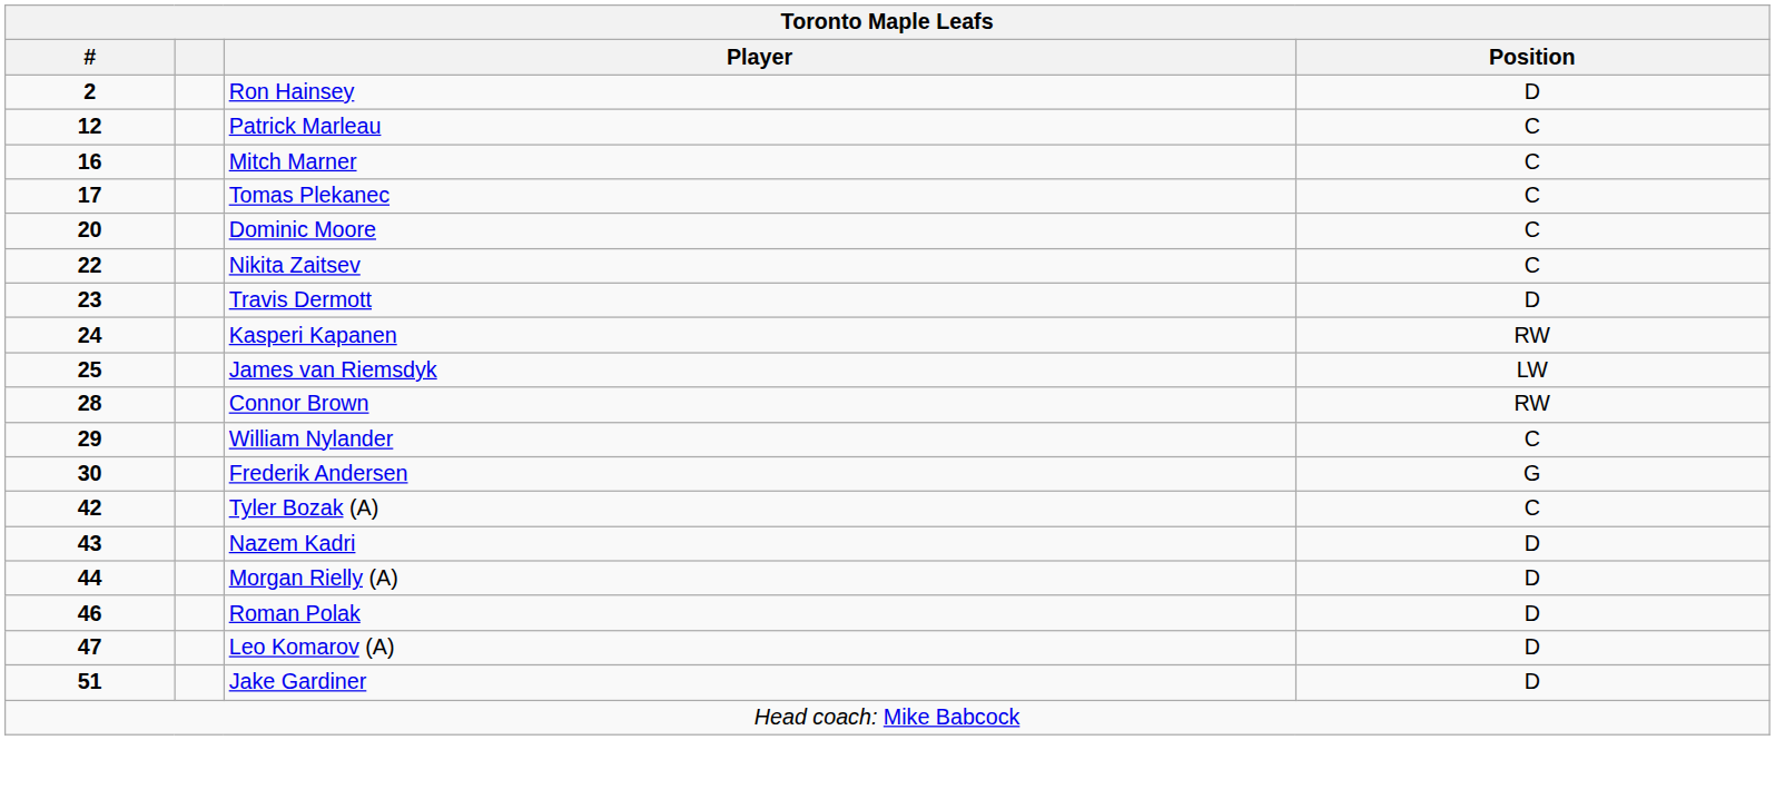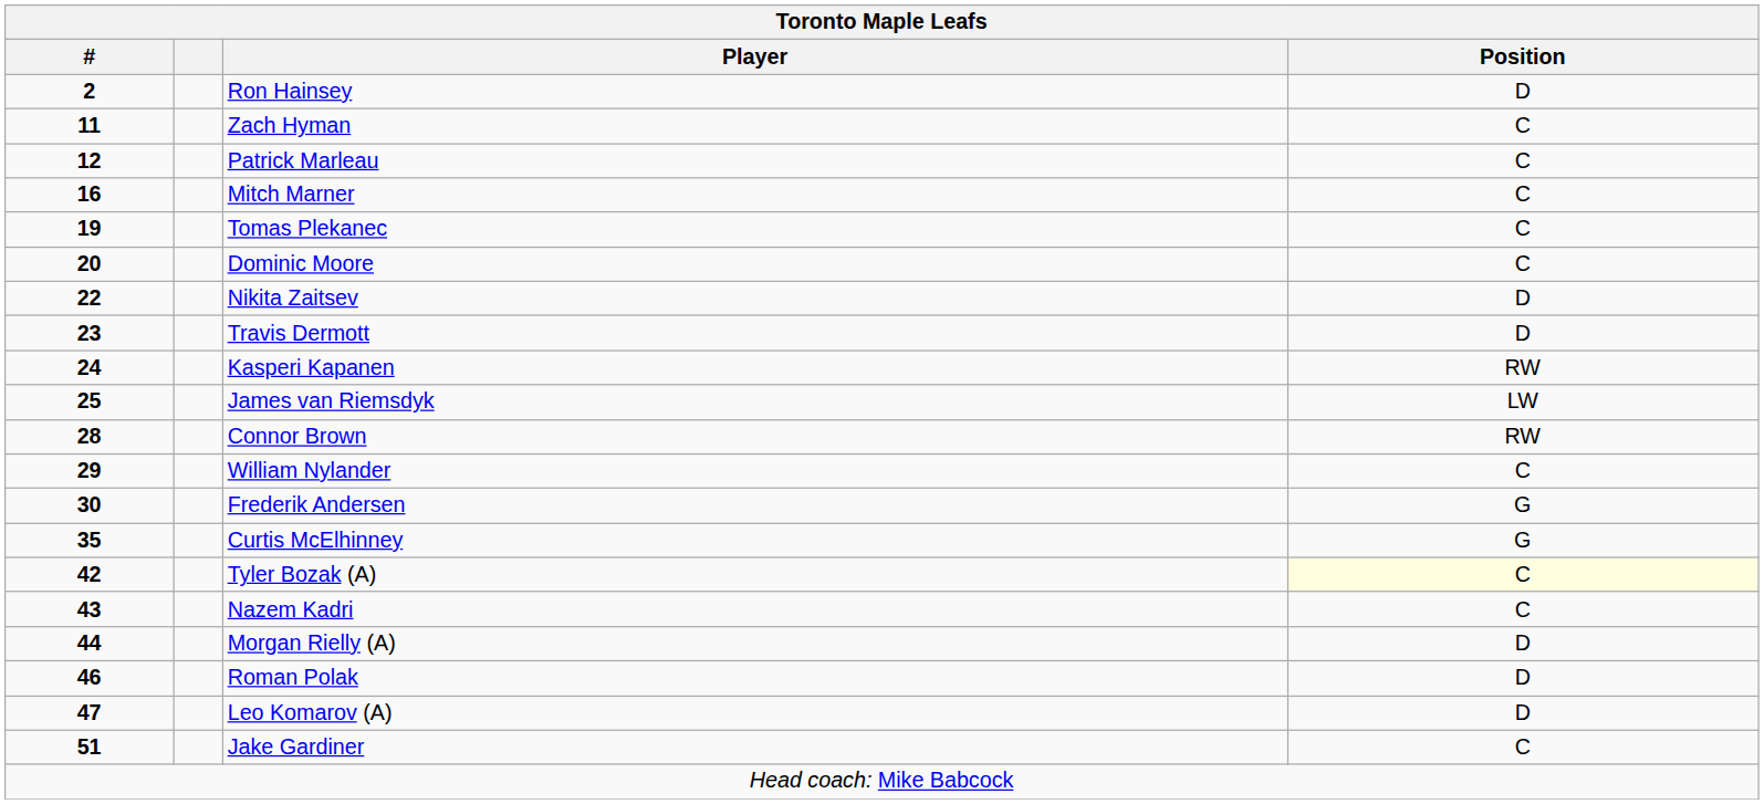 <table class="wikitable" style="width:65%; text-align:center;">
 <tr>
 <th colspan=4>Toronto Maple Leafs</th>
 </tr>
 <tr>
 <th>#</th>
 <th></th>
 <th>Player</th>
 <th>Position</th>
 </tr>
 <tr>
 <td><strong>2</strong></td>
 <td align=center></td>
 <td align=left><a href='#'>Ron Hainsey</a></td>
 <td>D</td>
 </tr>
 <tr>
+<td><strong>11</strong></td>
+<td align=center></td>
+<td align=left><a href='#'>Zach Hyman</a></td>
+<td>C</td>
+</tr>
+<tr>
 <td><strong>12</strong></td>
 <td align=center></td>
 <td align=left><a href='#'>Patrick Marleau</a></td>
 <td>C</td>
 </tr>
 <tr>
 <td><strong>16</strong></td>
 <td align=center></td>
 <td align=left><a href='#'>Mitch Marner</a></td>
 <td>C</td>
 </tr>
 <tr>
-<td><strong>17</strong></td>
+<td><strong>19</strong></td>
 <td align=center></td>
 <td align=left><a href='#'>Tomas Plekanec</a></td>
 <td>C</td>
 </tr>
 <tr>
 <td><strong>20</strong></td>
 <td align=center></td>
 <td align=left><a href='#'>Dominic Moore</a></td>
 <td>C</td>
 </tr>
 <tr>
 <td><strong>22</strong></td>
 <td align=center></td>
 <td align=left><a href='#'>Nikita Zaitsev</a></td>
-<td>C</td>
+<td>D</td>
 </tr>
 <tr>
 <td><strong>23</strong></td>
 <td align=center></td>
 <td align=left><a href='#'>Travis Dermott</a></td>
 <td>D</td>
 </tr>
 <tr>
 <td><strong>24</strong></td>
 <td align=center></td>
 <td align=left><a href='#'>Kasperi Kapanen</a></td>
 <td>RW</td>
 </tr>
 <tr>
 <td><strong>25</strong></td>
 <td align=center></td>
 <td align=left><a href='#'>James van Riemsdyk</a></td>
 <td>LW</td>
 </tr>
 <tr>
 <td><strong>28</strong></td>
 <td align=center></td>
 <td align=left><a href='#'>Connor Brown</a></td>
 <td>RW</td>
 </tr>
 <tr>
 <td><strong>29</strong></td>
 <td align=center></td>
 <td align=left><a href='#'>William Nylander</a></td>
 <td>C</td>
 </tr>
 <tr>
 <td><strong>30</strong></td>
 <td align=center></td>
 <td align=left><a href='#'>Frederik Andersen</a></td>
 <td>G</td>
 </tr>
 <tr>
+<td><strong>35</strong></td>
+<td align=center></td>
+<td align=left><a href='#'>Curtis McElhinney</a></td>
+<td>G</td>
+</tr>
+<tr>
 <td><strong>42</strong></td>
 <td align=center></td>
 <td align=left><a href='#'>Tyler Bozak</a> (A)</td>
-<td>C</td>
+<td style="background: lightyellow;">C</td>
 </tr>
 <tr>
 <td><strong>43</strong></td>
 <td align=center></td>
 <td align=left><a href='#'>Nazem Kadri</a></td>
-<td>D</td>
+<td>C</td>
 </tr>
 <tr>
 <td><strong>44</strong></td>
 <td align=center></td>
 <td align=left><a href='#'>Morgan Rielly</a> (A)</td>
 <td>D</td>
 </tr>
 <tr>
 <td><strong>46</strong></td>
 <td align=center></td>
 <td align=left><a href='#'>Roman Polak</a></td>
 <td>D</td>
 </tr>
 <tr>
 <td><strong>47</strong></td>
 <td align=center></td>
 <td align=left><a href='#'>Leo Komarov</a> (A)</td>
 <td>D</td>
 </tr>
 <tr>
 <td><strong>51</strong></td>
 <td align=center></td>
 <td align=left><a href='#'>Jake Gardiner</a></td>
-<td>D</td>
+<td>C</td>
 </tr>
 <tr>
 <td colspan=4><em>Head coach:</em>  <a href='#'>Mike Babcock</a></td>
 </tr>
 </table>
